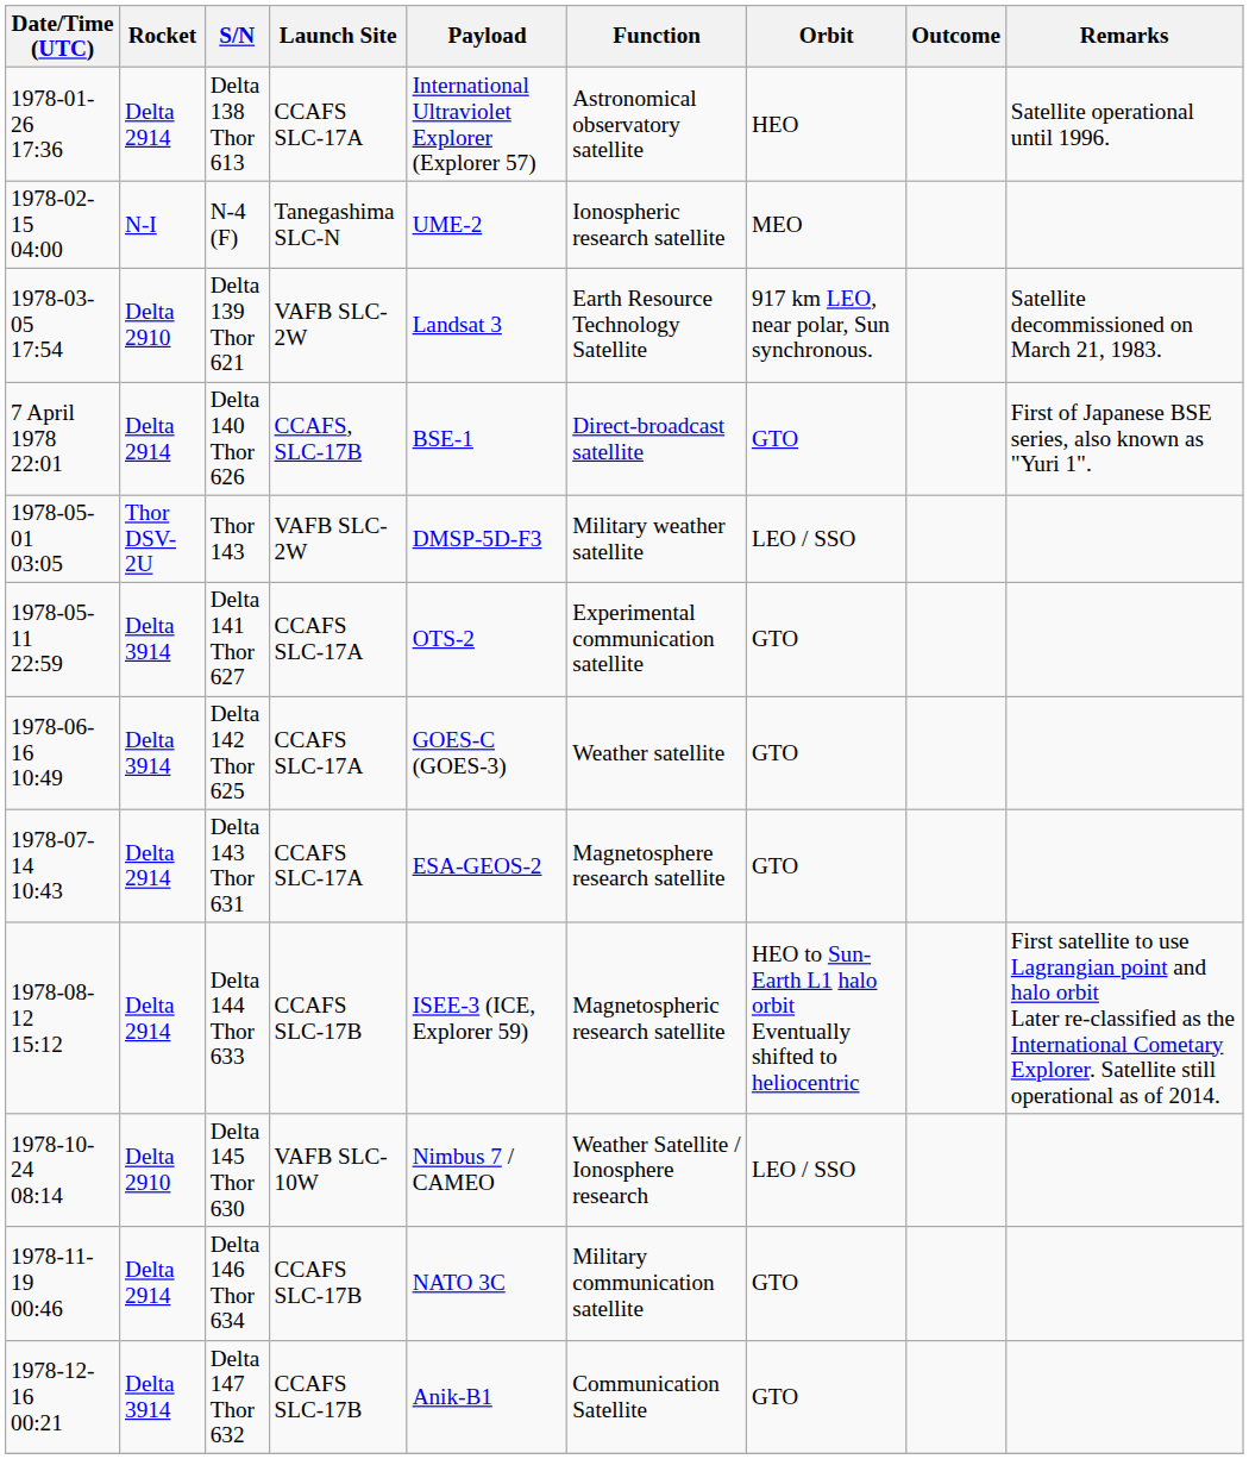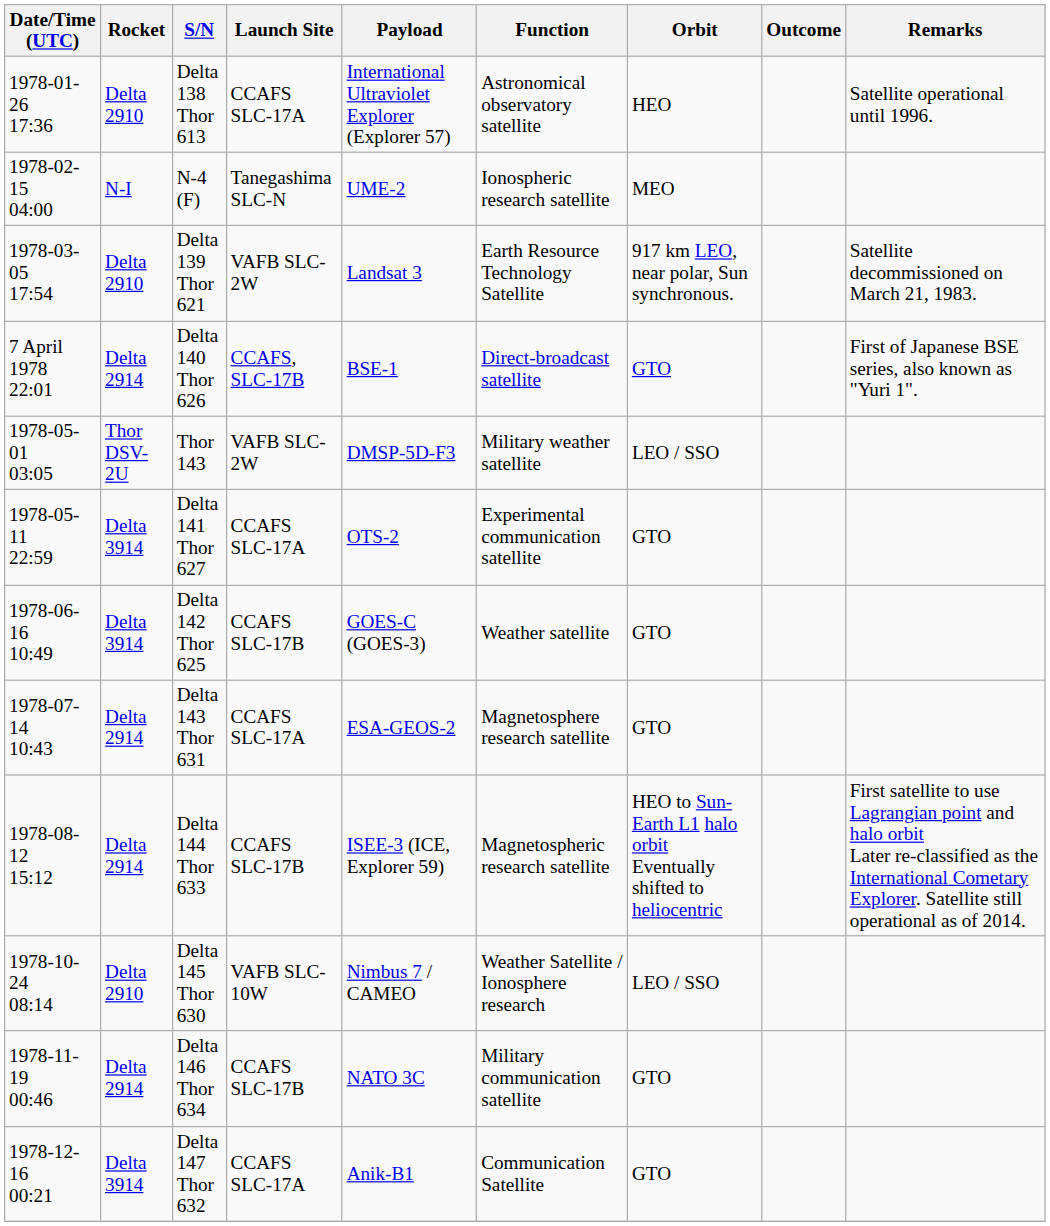 <table class="wikitable" style="margin: 1em 1em 1em 0";>
 <tr>
 <th>Date/Time<br>(<a href='#'>UTC</a>)</th>
 <th>Rocket</th>
 <th><a href='#'>S/N</a></th>
 <th>Launch Site</th>
 <th>Payload</th>
 <th>Function</th>
 <th>Orbit</th>
 <th>Outcome</th>
 <th>Remarks</th>
 </tr>
 <tr>
 <td>1978-01-26<br>17:36</td>
-<td><a href='#'>Delta 2914</a></td>
+<td><a href='#'>Delta 2910</a></td>
 <td>Delta 138<br>Thor 613</td>
 <td>CCAFS SLC-17A</td>
 <td><a href='#'>International Ultraviolet Explorer</a> (Explorer 57)</td>
 <td>Astronomical observatory satellite</td>
 <td>HEO</td>
 <td></td>
 <td>Satellite operational until 1996.</td>
 </tr>
 <tr>
 <td>1978-02-15<br>04:00</td>
 <td><a href='#'>N-I</a></td>
 <td>N-4 (F)</td>
 <td>Tanegashima SLC-N</td>
 <td><a href='#'>UME-2</a></td>
 <td>Ionospheric research satellite</td>
 <td>MEO</td>
 <td></td>
 <td></td>
 </tr>
 <tr>
 <td>1978-03-05<br>17:54</td>
 <td><a href='#'>Delta 2910</a></td>
 <td>Delta 139<br>Thor 621</td>
 <td>VAFB SLC-2W</td>
 <td><a href='#'>Landsat 3</a></td>
 <td>Earth Resource Technology Satellite</td>
 <td>917 km <a href='#'>LEO</a>, near polar, Sun synchronous.</td>
 <td></td>
 <td>Satellite decommissioned on March 21, 1983.</td>
 </tr>
 <tr>
 <td>7 April 1978<br>22:01</td>
 <td><a href='#'>Delta 2914</a></td>
 <td>Delta 140<br>Thor 626</td>
 <td><a href='#'>CCAFS</a>, <a href='#'>SLC-17B</a></td>
 <td><a href='#'>BSE-1</a></td>
 <td><a href='#'>Direct-broadcast satellite</a></td>
 <td><a href='#'>GTO</a></td>
 <td></td>
 <td>First of Japanese BSE series, also known as "Yuri 1".</td>
 </tr>
 <tr>
 <td>1978-05-01<br>03:05</td>
 <td><a href='#'>Thor DSV-2U</a></td>
 <td>Thor 143</td>
 <td>VAFB SLC-2W</td>
 <td><a href='#'>DMSP-5D-F3</a></td>
 <td>Military weather satellite</td>
 <td>LEO / SSO</td>
 <td></td>
 <td></td>
 </tr>
 <tr>
 <td>1978-05-11<br>22:59</td>
 <td><a href='#'>Delta 3914</a></td>
 <td>Delta 141<br>Thor 627</td>
 <td>CCAFS SLC-17A</td>
 <td><a href='#'>OTS-2</a></td>
 <td>Experimental communication satellite</td>
 <td>GTO</td>
 <td></td>
 <td></td>
 </tr>
 <tr>
 <td>1978-06-16<br>10:49</td>
 <td><a href='#'>Delta 3914</a></td>
 <td>Delta 142<br>Thor 625</td>
-<td>CCAFS SLC-17A</td>
+<td>CCAFS SLC-17B</td>
 <td><a href='#'>GOES-C</a> (GOES-3)</td>
 <td>Weather satellite</td>
 <td>GTO</td>
 <td></td>
 <td></td>
 </tr>
 <tr>
 <td>1978-07-14<br>10:43</td>
 <td><a href='#'>Delta 2914</a></td>
 <td>Delta 143<br>Thor 631</td>
 <td>CCAFS SLC-17A</td>
 <td><a href='#'>ESA-GEOS-2</a></td>
 <td>Magnetosphere research satellite</td>
 <td>GTO</td>
 <td></td>
 <td></td>
 </tr>
 <tr>
 <td>1978-08-12<br>15:12</td>
 <td><a href='#'>Delta 2914</a></td>
 <td>Delta 144<br>Thor 633</td>
 <td>CCAFS SLC-17B</td>
 <td><a href='#'>ISEE-3</a> (ICE, Explorer 59)</td>
 <td>Magnetospheric research satellite</td>
 <td>HEO to <a href='#'>Sun-Earth L1</a> <a href='#'>halo orbit</a><br>Eventually shifted to <a href='#'>heliocentric</a></td>
 <td></td>
 <td>First satellite to use <a href='#'>Lagrangian point</a> and <a href='#'>halo orbit</a><br>Later re-classified as the <a href='#'>International Cometary Explorer</a>. Satellite still operational as of 2014.</td>
 </tr>
 <tr>
 <td>1978-10-24<br>08:14</td>
 <td><a href='#'>Delta 2910</a></td>
 <td>Delta 145<br>Thor 630</td>
 <td>VAFB SLC-10W</td>
 <td><a href='#'>Nimbus 7</a> / CAMEO</td>
 <td>Weather Satellite / Ionosphere research</td>
 <td>LEO / SSO</td>
 <td></td>
 <td></td>
 </tr>
 <tr>
 <td>1978-11-19<br>00:46</td>
 <td><a href='#'>Delta 2914</a></td>
 <td>Delta 146<br>Thor 634</td>
 <td>CCAFS SLC-17B</td>
 <td><a href='#'>NATO 3C</a></td>
 <td>Military communication satellite</td>
 <td>GTO</td>
 <td></td>
 <td></td>
 </tr>
 <tr>
 <td>1978-12-16<br>00:21</td>
 <td><a href='#'>Delta 3914</a></td>
 <td>Delta 147<br>Thor 632</td>
-<td>CCAFS SLC-17B</td>
+<td>CCAFS SLC-17A</td>
 <td><a href='#'>Anik-B1</a></td>
 <td>Communication Satellite</td>
 <td>GTO</td>
 <td></td>
 <td></td>
 </tr>
 <tr>
 </tr>
 </table>
